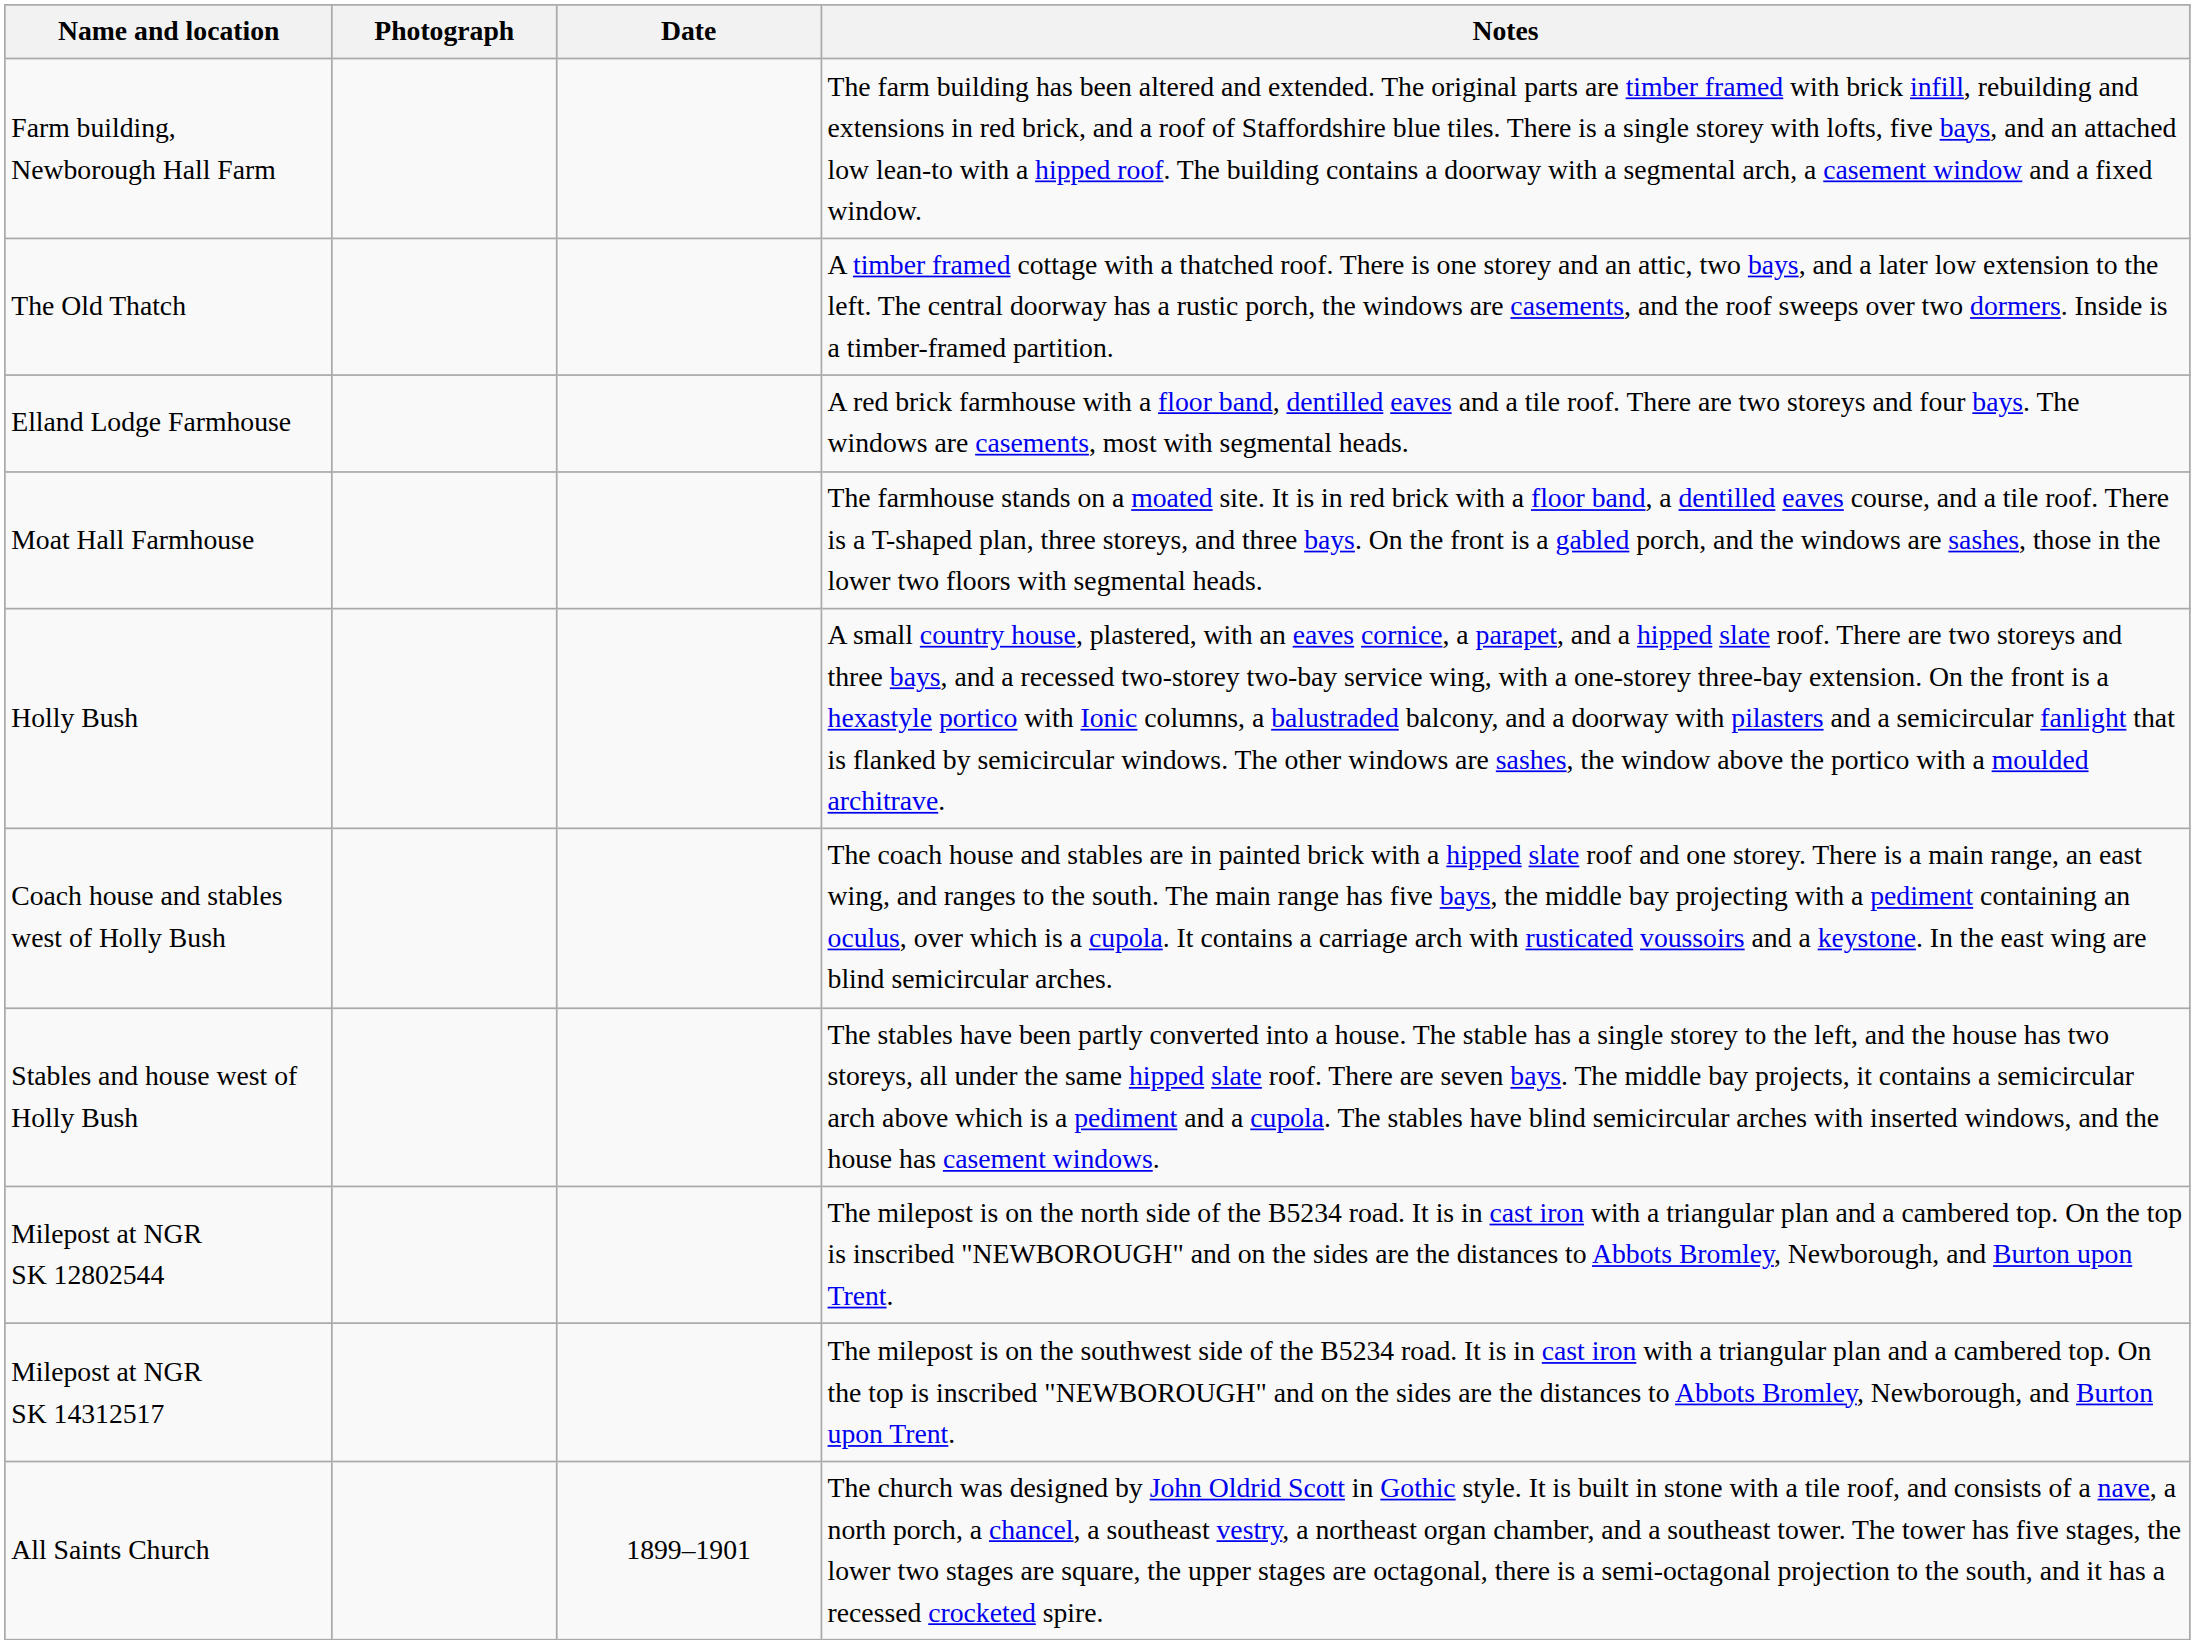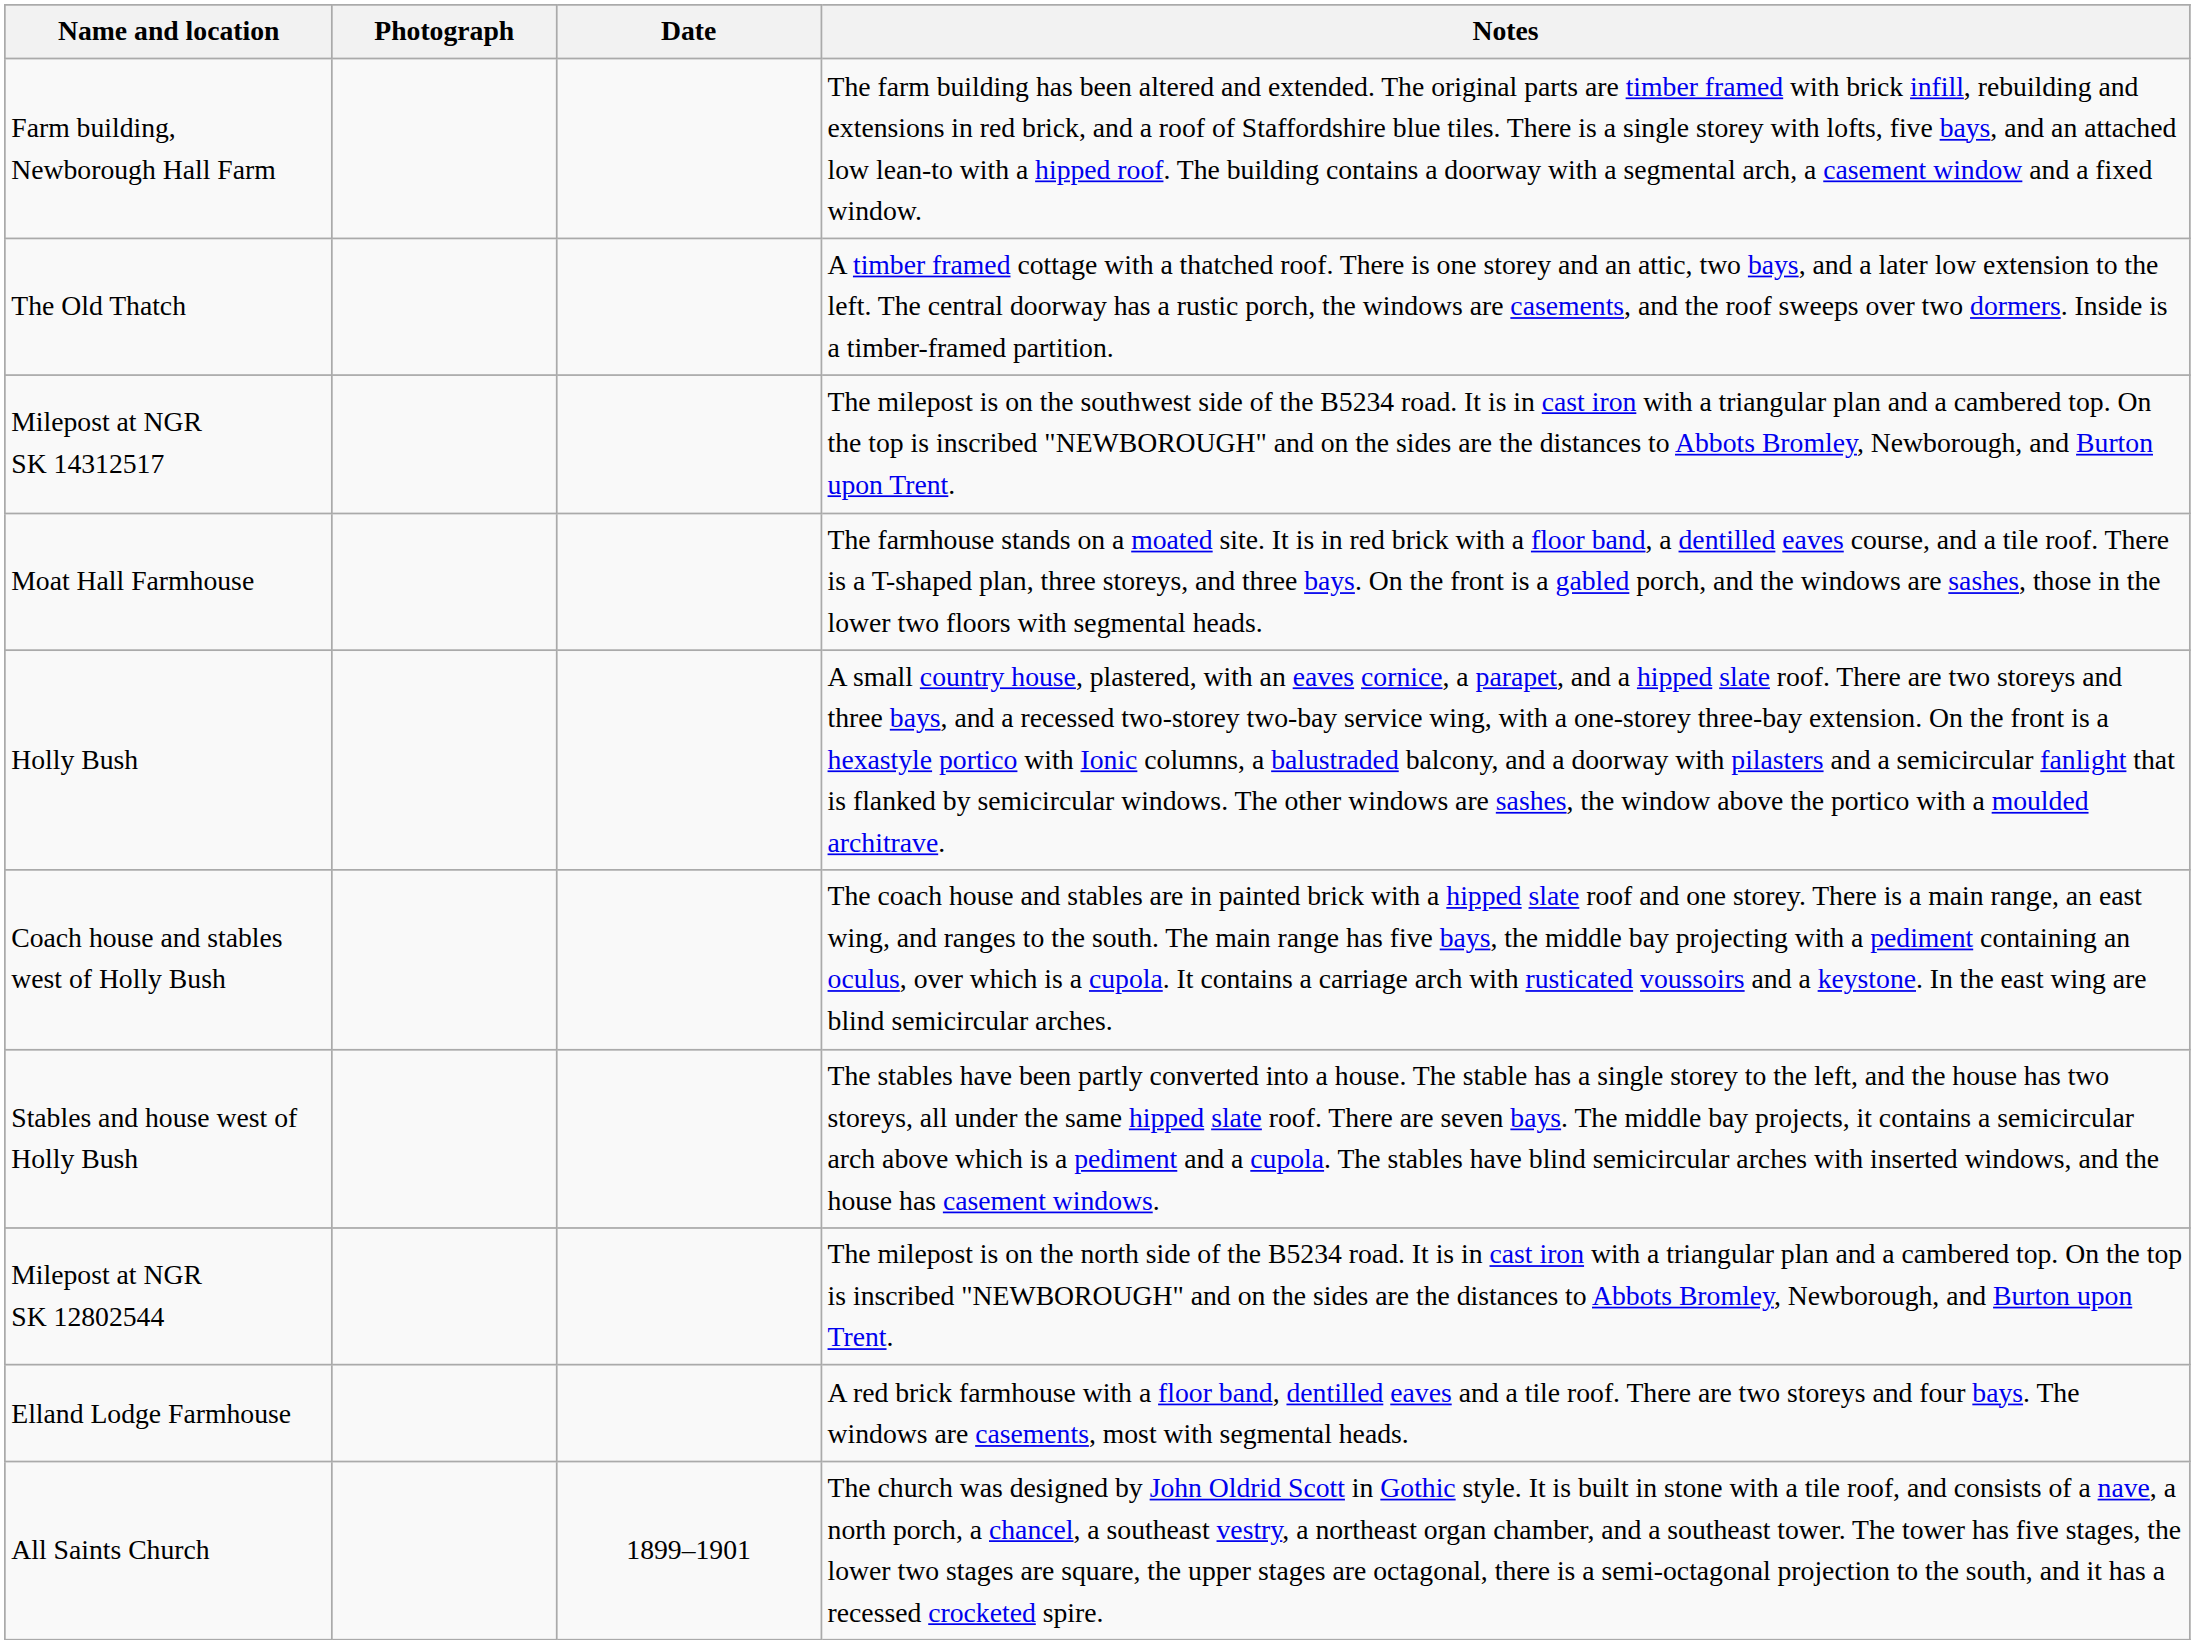 <table class="wikitable sortable plainrowheaders" style="width:100%;border:0px;text-align:left;line-height:150%;">
 <tr>
 <th scope="col"  style="width:150px">Name and location</th>
 <th scope="col"  style="width:100px" class="unsortable">Photograph</th>
 <th scope="col"  style="width:120px">Date</th>
 <th scope="col"  style="width:650px" class="unsortable">Notes</th>
 </tr>
 <tr>
 <td>Farm building, Newborough Hall Farm<br><small></small></td>
 <td></td>
 <td align="center"></td>
 <td>The farm building has been altered and extended.  The original parts are <a href='#'>timber framed</a> with brick <a href='#'>infill</a>, rebuilding and extensions in red brick, and a roof of Staffordshire blue tiles.  There is a single storey with lofts, five <a href='#'>bays</a>, and an attached low lean-to with a <a href='#'>hipped roof</a>.  The building contains a doorway with a segmental arch, a <a href='#'>casement window</a> and a fixed window.</td>
 </tr>
 <tr>
 <td>The Old Thatch<br><small></small></td>
 <td></td>
 <td align="center"></td>
 <td>A <a href='#'>timber framed</a> cottage with a thatched roof.  There is one storey and an attic, two <a href='#'>bays</a>, and a later low extension to the left.  The central doorway has a rustic porch, the windows are <a href='#'>casements</a>, and the roof sweeps over two <a href='#'>dormers</a>.  Inside is a timber-framed partition.</td>
 </tr>
 <tr>
-<td>Elland Lodge Farmhouse<br><small></small></td>
+<td>Milepost at NGR SK 14312517<br><small></small></td>
 <td></td>
 <td align="center"></td>
-<td>A red brick farmhouse with a <a href='#'>floor band</a>, <a href='#'>dentilled</a> <a href='#'>eaves</a> and a tile roof.  There are two storeys and four <a href='#'>bays</a>.  The windows are <a href='#'>casements</a>, most with segmental heads.</td>
+<td>The milepost is on the southwest side of the B5234 road.  It is in <a href='#'>cast iron</a> with a triangular plan and a cambered top.  On the top is inscribed "NEWBOROUGH" and on the sides are the distances to <a href='#'>Abbots Bromley</a>, Newborough, and <a href='#'>Burton upon Trent</a>.</td>
 </tr>
 <tr>
 <td>Moat Hall Farmhouse<br><small></small></td>
 <td></td>
 <td align="center"></td>
 <td>The farmhouse stands on a <a href='#'>moated</a> site.  It is in red brick with a <a href='#'>floor band</a>, a <a href='#'>dentilled</a> <a href='#'>eaves</a> course, and a tile roof.  There is a T-shaped plan, three storeys, and three <a href='#'>bays</a>.  On the front is a <a href='#'>gabled</a> porch, and the windows are <a href='#'>sashes</a>, those in the lower two floors with segmental heads.</td>
 </tr>
 <tr>
 <td>Holly Bush<br><small></small></td>
 <td></td>
 <td align="center"></td>
 <td>A small <a href='#'>country house</a>, plastered, with an <a href='#'>eaves</a> <a href='#'>cornice</a>, a <a href='#'>parapet</a>, and a <a href='#'>hipped</a> <a href='#'>slate</a> roof.  There are two storeys and three <a href='#'>bays</a>, and a recessed two-storey two-bay service wing, with a one-storey three-bay extension.  On the front is a <a href='#'>hexastyle</a> <a href='#'>portico</a> with <a href='#'>Ionic</a> columns, a <a href='#'>balustraded</a> balcony, and a doorway with <a href='#'>pilasters</a> and a semicircular <a href='#'>fanlight</a> that is flanked by semicircular windows.  The other windows are <a href='#'>sashes</a>, the window above the portico with a <a href='#'>moulded</a> <a href='#'>architrave</a>.</td>
 </tr>
 <tr>
 <td>Coach house and stables west of Holly Bush<br><small></small></td>
 <td></td>
 <td align="center"></td>
 <td>The coach house and stables are in painted brick with a <a href='#'>hipped</a> <a href='#'>slate</a> roof and one storey.  There is a main range, an east wing, and ranges to the south.  The main range has five <a href='#'>bays</a>, the middle bay projecting with a <a href='#'>pediment</a> containing an <a href='#'>oculus</a>, over which is a <a href='#'>cupola</a>.  It contains a carriage arch with <a href='#'>rusticated</a> <a href='#'>voussoirs</a> and a <a href='#'>keystone</a>.  In the east wing are blind semicircular arches.</td>
 </tr>
 <tr>
 <td>Stables and house west of Holly Bush<br><small></small></td>
 <td></td>
 <td align="center"></td>
 <td>The stables have been partly converted into a house.  The stable has a single storey to the left, and the house has two storeys, all under the same <a href='#'>hipped</a> <a href='#'>slate</a> roof.  There are seven <a href='#'>bays</a>.  The middle bay projects, it contains a semicircular arch above which is a <a href='#'>pediment</a> and a <a href='#'>cupola</a>.  The stables have blind semicircular arches with inserted windows, and the house has <a href='#'>casement windows</a>.</td>
 </tr>
 <tr>
 <td>Milepost at NGR SK 12802544<br><small></small></td>
 <td></td>
 <td align="center"></td>
 <td>The milepost is on the north side of the B5234 road.  It is in <a href='#'>cast iron</a> with a triangular plan and a cambered top.  On the top is inscribed "NEWBOROUGH" and on the sides are the distances to <a href='#'>Abbots Bromley</a>, Newborough, and <a href='#'>Burton upon Trent</a>.</td>
 </tr>
 <tr>
-<td>Milepost at NGR SK 14312517<br><small></small></td>
+<td>Elland Lodge Farmhouse<br><small></small></td>
 <td></td>
 <td align="center"></td>
-<td>The milepost is on the southwest side of the B5234 road.  It is in <a href='#'>cast iron</a> with a triangular plan and a cambered top.  On the top is inscribed "NEWBOROUGH" and on the sides are the distances to <a href='#'>Abbots Bromley</a>, Newborough, and <a href='#'>Burton upon Trent</a>.</td>
+<td>A red brick farmhouse with a <a href='#'>floor band</a>, <a href='#'>dentilled</a> <a href='#'>eaves</a> and a tile roof.  There are two storeys and four <a href='#'>bays</a>.  The windows are <a href='#'>casements</a>, most with segmental heads.</td>
 </tr>
 <tr>
 <td>All Saints Church<br><small></small></td>
 <td></td>
 <td align="center">1899–1901</td>
 <td>The church was designed by <a href='#'>John Oldrid Scott</a> in <a href='#'>Gothic</a> style.  It is built in stone with a tile roof, and consists of a <a href='#'>nave</a>, a north porch, a <a href='#'>chancel</a>, a southeast <a href='#'>vestry</a>, a northeast organ chamber, and a southeast tower.  The tower has five stages, the lower two stages are square, the upper stages are octagonal, there is a semi-octagonal projection to the south, and it has a recessed <a href='#'>crocketed</a> spire.</td>
 </tr>
 <tr>
 </tr>
 </table>
